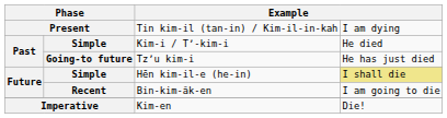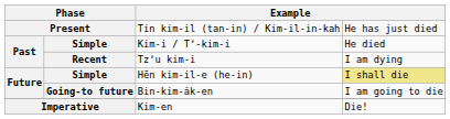 <table class= "wikitable">
 <tr>
 <th colspan=2>Phase</th>
 <th colspan=2>Example</th>
 </tr>
 <tr>
 <th colspan=2>Present</th>
 <td>Tin kim-il (tan-in) / Kim-il-in-kah</td>
-<td>I am dying</td>
+<td>He has just died</td>
 </tr>
 <tr>
 <th rowspan=2>Past</th>
 <th>Simple</th>
 <td>Kim-i / Tʼ-kim-i</td>
 <td>He died</td>
 </tr>
 <tr>
-<th>Going-to future</th>
+<th>Recent</th>
 <td>Tzʼu kim-i</td>
-<td>He has just died</td>
+<td>I am dying</td>
 </tr>
 <tr>
 <th rowspan=2>Future</th>
 <th>Simple</th>
 <td>Hēn kim-il-e (he-in)</td>
 <td style="background: khaki;">I shall die</td>
 </tr>
 <tr>
-<th>Recent</th>
+<th>Going-to future</th>
 <td>Bin-kim-ăk-en</td>
 <td>I am going to die</td>
 </tr>
 <tr>
 </tr>
 <tr>
 <th colspan=2>Imperative</th>
 <td>Kim-en</td>
 <td>Die!</td>
 </tr>
 </table>
